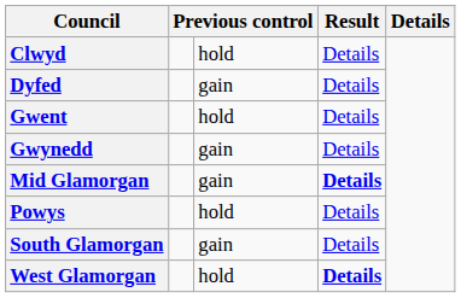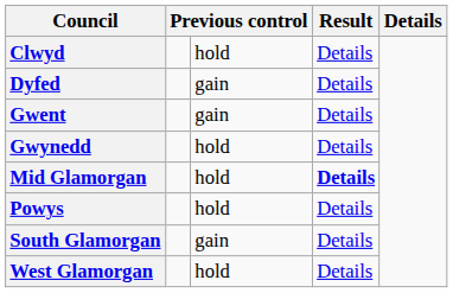 <table class="wikitable sortable" border="1">
 <tr>
 <th scope="col">Council</th>
 <th colspan=2>Previous control</th>
 <th colspan=2>Result</th>
 <th class="unsortable" scope="col">Details</th>
 </tr>
 <tr>
 <th scope="row" style="text-align: left;"><a href='#'>Clwyd</a></th>
 <td></td>
 <td> hold</td>
 <td><a href='#'>Details</a></td>
 </tr>
 <tr>
 <th scope="row" style="text-align: left;"><a href='#'>Dyfed</a></th>
 <td></td>
 <td> gain</td>
 <td><a href='#'>Details</a></td>
 </tr>
 <tr>
 <th scope="row" style="text-align: left;"><a href='#'>Gwent</a></th>
 <td></td>
-<td> hold</td>
+<td> gain</td>
 <td><a href='#'>Details</a></td>
 </tr>
 <tr>
 <th scope="row" style="text-align: left;"><a href='#'>Gwynedd</a></th>
 <td></td>
-<td> gain</td>
+<td> hold</td>
 <td><a href='#'>Details</a></td>
 </tr>
 <tr>
 <th scope="row" style="text-align: left;"><a href='#'>Mid Glamorgan</a></th>
 <td></td>
-<td> gain</td>
+<td> hold</td>
 <td><strong><a href='#'>Details</a></strong></td>
 </tr>
 <tr>
 <th scope="row" style="text-align: left;"><a href='#'>Powys</a></th>
 <td></td>
 <td> hold</td>
 <td><a href='#'>Details</a></td>
 </tr>
 <tr>
 <th scope="row" style="text-align: left;"><a href='#'>South Glamorgan</a></th>
 <td></td>
 <td> gain</td>
 <td><a href='#'>Details</a></td>
 </tr>
 <tr>
 <th scope="row" style="text-align: left;"><a href='#'>West Glamorgan</a></th>
 <td></td>
 <td> hold</td>
-<td><strong><a href='#'>Details</a></strong></td>
+<td><a href='#'>Details</a></td>
 </tr>
 </table>
